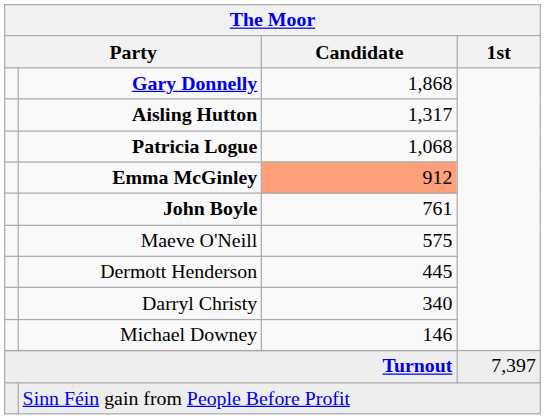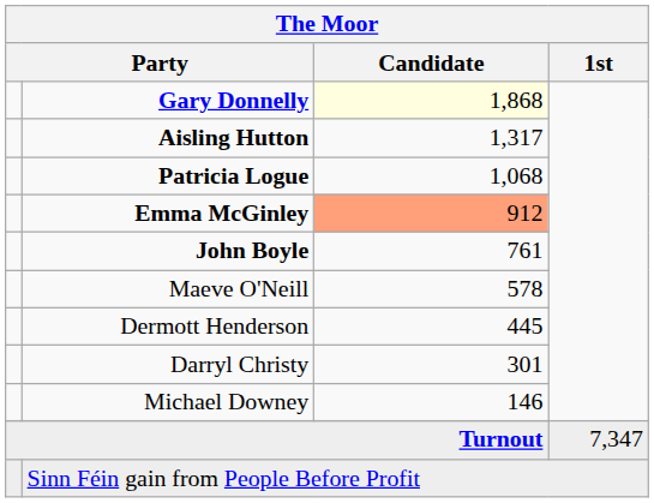 <table class="wikitable">
 <tr>
 <th colspan="4" align="center"><a href='#'>The Moor</a></th>
 </tr>
 <tr>
 <th colspan="2" align="center" width=200>Party</th>
 <th width=150>Candidate</th>
 <th width=60>1st </th>
 </tr>
 <tr>
 <td></td>
 <td align="right"><strong><a href='#'>Gary Donnelly</a></strong></td>
-<td align="right">1,868</td>
+<td align="right" style="background: lightyellow;">1,868</td>
 </tr>
 <tr>
 <td></td>
 <td align="right"><strong>Aisling Hutton</strong></td>
 <td align="right">1,317</td>
 </tr>
 <tr>
 <td></td>
 <td align="right"><strong>Patricia Logue</strong></td>
 <td align="right">1,068</td>
 </tr>
 <tr>
 <td></td>
 <td align="right"><strong>Emma McGinley</strong></td>
 <td align="right" style="background: lightsalmon;">912</td>
 </tr>
 <tr>
 <td></td>
 <td align="right"><strong>John Boyle</strong></td>
 <td align="right">761</td>
 </tr>
 <tr>
 <td></td>
 <td align="right">Maeve O'Neill</td>
-<td align="right">575</td>
+<td align="right">578</td>
 </tr>
 <tr>
 <td></td>
 <td align="right">Dermott Henderson</td>
 <td align="right">445</td>
 </tr>
 <tr>
 <td></td>
 <td align="right">Darryl Christy</td>
-<td align="right">340</td>
+<td align="right">301</td>
 </tr>
 <tr>
 <td></td>
 <td align="right">Michael Downey</td>
 <td align="right">146</td>
 </tr>
 <tr>
 </tr>
 <tr bgcolor="EEEEEE">
 <td colspan=3 align="right"><strong><a href='#'>Turnout</a></strong></td>
-<td align="right">7,397</td>
+<td align="right">7,347</td>
 </tr>
 <tr bgcolor="EEEEEE">
 <td bgcolor=></td>
 <td colspan=4 bgcolor="EEEEEE"><a href='#'>Sinn Féin</a> gain from <a href='#'>People Before Profit</a></td>
 </tr>
 </table>
